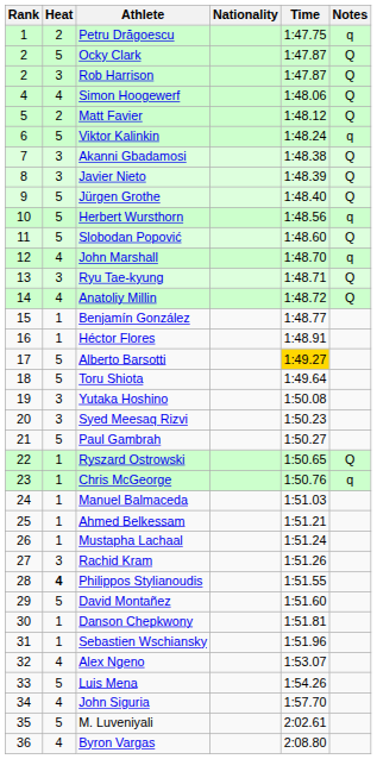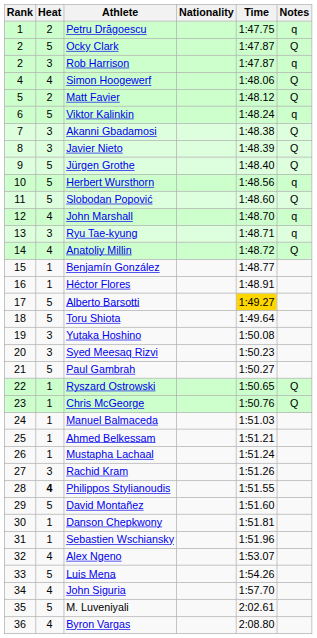 <table class="wikitable sortable" style="text-align:center">
 <tr>
 <th>Rank</th>
 <th>Heat</th>
 <th>Athlete</th>
 <th>Nationality</th>
 <th>Time</th>
 <th>Notes</th>
 </tr>
 <tr bgcolor=ccffcc>
 <td>1</td>
 <td>2</td>
 <td align=left><a href='#'>Petru Drăgoescu</a></td>
 <td align=left></td>
 <td>1:47.75</td>
 <td>q</td>
 </tr>
 <tr bgcolor=ccffcc>
 <td>2</td>
 <td>5</td>
 <td align=left><a href='#'>Ocky Clark</a></td>
 <td align=left></td>
 <td>1:47.87</td>
 <td>Q</td>
 </tr>
 <tr bgcolor=ccffcc>
 <td>2</td>
 <td>3</td>
 <td align=left><a href='#'>Rob Harrison</a></td>
 <td align=left></td>
 <td>1:47.87</td>
-<td>Q</td>
+<td>q</td>
 </tr>
 <tr bgcolor=ccffcc>
 <td>4</td>
 <td>4</td>
 <td align=left><a href='#'>Simon Hoogewerf</a></td>
 <td align=left></td>
 <td>1:48.06</td>
 <td>Q</td>
 </tr>
 <tr bgcolor=ccffcc>
 <td>5</td>
 <td>2</td>
 <td align=left><a href='#'>Matt Favier</a></td>
 <td align=left></td>
 <td>1:48.12</td>
 <td>Q</td>
 </tr>
 <tr bgcolor=ccffcc>
 <td>6</td>
 <td>5</td>
 <td align=left><a href='#'>Viktor Kalinkin</a></td>
 <td align=left></td>
 <td>1:48.24</td>
 <td>q</td>
 </tr>
 <tr bgcolor=ddffdd>
 <td>7</td>
 <td>3</td>
 <td align=left><a href='#'>Akanni Gbadamosi</a></td>
 <td align=left></td>
 <td>1:48.38</td>
 <td>Q</td>
 </tr>
 <tr bgcolor=ddffdd>
 <td>8</td>
 <td>3</td>
 <td align=left><a href='#'>Javier Nieto</a></td>
 <td align=left></td>
 <td>1:48.39</td>
 <td>Q</td>
 </tr>
 <tr bgcolor=ddffdd>
 <td>9</td>
 <td>5</td>
 <td align=left><a href='#'>Jürgen Grothe</a></td>
 <td align=left></td>
 <td>1:48.40</td>
 <td>Q</td>
 </tr>
 <tr bgcolor=ccffcc>
 <td>10</td>
 <td>5</td>
 <td align=left><a href='#'>Herbert Wursthorn</a></td>
 <td align=left></td>
 <td>1:48.56</td>
 <td>q</td>
 </tr>
 <tr bgcolor=ddffdd>
 <td>11</td>
 <td>5</td>
 <td align=left><a href='#'>Slobodan Popović</a></td>
 <td align=left></td>
 <td>1:48.60</td>
 <td>Q</td>
 </tr>
 <tr bgcolor=ccffcc>
 <td>12</td>
 <td>4</td>
 <td align=left><a href='#'>John Marshall</a></td>
 <td align=left></td>
 <td>1:48.70</td>
 <td>q</td>
 </tr>
 <tr bgcolor=ddffdd>
 <td>13</td>
 <td>3</td>
 <td align=left><a href='#'>Ryu Tae-kyung</a></td>
 <td align=left></td>
 <td>1:48.71</td>
-<td>Q</td>
+<td>q</td>
 </tr>
 <tr bgcolor=ccffcc>
 <td>14</td>
 <td>4</td>
 <td align=left><a href='#'>Anatoliy Millin</a></td>
 <td align=left></td>
 <td>1:48.72</td>
 <td>Q</td>
 </tr>
 <tr>
 <td>15</td>
 <td>1</td>
 <td align=left><a href='#'>Benjamín González</a></td>
 <td align=left></td>
 <td>1:48.77</td>
 <td></td>
 </tr>
 <tr>
 <td>16</td>
 <td>1</td>
 <td align=left><a href='#'>Héctor Flores</a></td>
 <td align=left></td>
 <td>1:48.91</td>
 <td></td>
 </tr>
 <tr>
 <td>17</td>
 <td>5</td>
 <td align=left><a href='#'>Alberto Barsotti</a></td>
 <td align=left></td>
 <td style="background: gold;">1:49.27</td>
 <td></td>
 </tr>
 <tr>
 <td>18</td>
 <td>5</td>
 <td align=left><a href='#'>Toru Shiota</a></td>
 <td align=left></td>
 <td>1:49.64</td>
 <td></td>
 </tr>
 <tr>
 <td>19</td>
 <td>3</td>
 <td align=left><a href='#'>Yutaka Hoshino</a></td>
 <td align=left></td>
 <td>1:50.08</td>
 <td></td>
 </tr>
 <tr>
 <td>20</td>
 <td>3</td>
 <td align=left><a href='#'>Syed Meesaq Rizvi</a></td>
 <td align=left></td>
 <td>1:50.23</td>
 <td></td>
 </tr>
 <tr>
 <td>21</td>
 <td>5</td>
 <td align=left><a href='#'>Paul Gambrah</a></td>
 <td align=left></td>
 <td>1:50.27</td>
 <td></td>
 </tr>
 <tr bgcolor=ccffcc>
 <td>22</td>
 <td>1</td>
 <td align=left><a href='#'>Ryszard Ostrowski</a></td>
 <td align=left></td>
 <td>1:50.65</td>
 <td>Q</td>
 </tr>
 <tr bgcolor=ccffcc>
 <td>23</td>
 <td>1</td>
 <td align=left><a href='#'>Chris McGeorge</a></td>
 <td align=left></td>
 <td>1:50.76</td>
-<td>q</td>
+<td>Q</td>
 </tr>
 <tr>
 <td>24</td>
 <td>1</td>
 <td align=left><a href='#'>Manuel Balmaceda</a></td>
 <td align=left></td>
 <td>1:51.03</td>
 <td></td>
 </tr>
 <tr>
 <td>25</td>
 <td>1</td>
 <td align=left><a href='#'>Ahmed Belkessam</a></td>
 <td align=left></td>
 <td>1:51.21</td>
 <td></td>
 </tr>
 <tr>
 <td>26</td>
 <td>1</td>
 <td align=left><a href='#'>Mustapha Lachaal</a></td>
 <td align=left></td>
 <td>1:51.24</td>
 <td></td>
 </tr>
 <tr>
 <td>27</td>
 <td>3</td>
 <td align=left><a href='#'>Rachid Kram</a></td>
 <td align=left></td>
 <td>1:51.26</td>
 <td></td>
 </tr>
 <tr>
 <td>28</td>
 <td><strong>4</strong></td>
 <td align=left><a href='#'>Philippos Stylianoudis</a></td>
 <td align=left></td>
 <td>1:51.55</td>
 <td></td>
 </tr>
 <tr>
 <td>29</td>
 <td>5</td>
 <td align=left><a href='#'>David Montañez</a></td>
 <td align=left></td>
 <td>1:51.60</td>
 <td></td>
 </tr>
 <tr>
 <td>30</td>
 <td>1</td>
 <td align=left><a href='#'>Danson Chepkwony</a></td>
 <td align=left></td>
 <td>1:51.81</td>
 <td></td>
 </tr>
 <tr>
 <td>31</td>
 <td>1</td>
 <td align=left><a href='#'>Sebastien Wschiansky</a></td>
 <td align=left></td>
 <td>1:51.96</td>
 <td></td>
 </tr>
 <tr>
 <td>32</td>
 <td>4</td>
 <td align=left><a href='#'>Alex Ngeno</a></td>
 <td align=left></td>
 <td>1:53.07</td>
 <td></td>
 </tr>
 <tr>
 <td>33</td>
 <td>5</td>
 <td align=left><a href='#'>Luis Mena</a></td>
 <td align=left></td>
 <td>1:54.26</td>
 <td></td>
 </tr>
 <tr>
 <td>34</td>
 <td>4</td>
 <td align=left><a href='#'>John Siguria</a></td>
 <td align=left></td>
 <td>1:57.70</td>
 <td></td>
 </tr>
 <tr>
 <td>35</td>
 <td>5</td>
 <td align=left>M. Luveniyali</td>
 <td align=left></td>
 <td>2:02.61</td>
 <td></td>
 </tr>
 <tr>
 <td>36</td>
 <td>4</td>
 <td align=left><a href='#'>Byron Vargas</a></td>
 <td align=left></td>
 <td>2:08.80</td>
 <td></td>
 </tr>
 </table>
